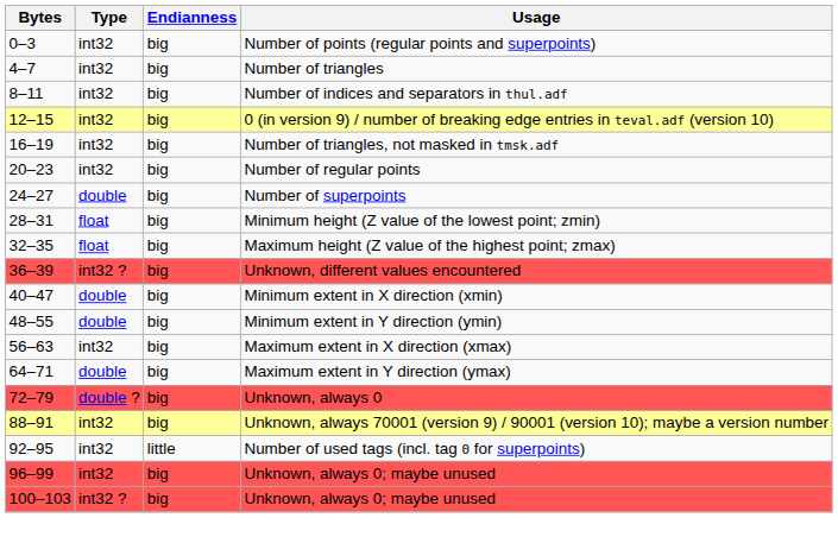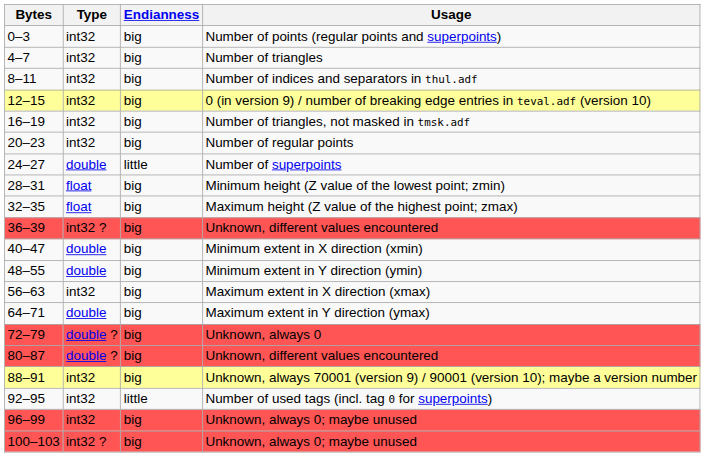 <table class="wikitable">
 <tr>
 <th>Bytes</th>
 <th>Type</th>
 <th><a href='#'>Endianness</a></th>
 <th>Usage</th>
 </tr>
 <tr>
 <td>0–3</td>
 <td>int32</td>
 <td>big</td>
 <td>Number of points (regular points and <a href='#'>superpoints</a>)</td>
 </tr>
 <tr>
 <td>4–7</td>
 <td>int32</td>
 <td>big</td>
 <td>Number of triangles</td>
 </tr>
 <tr>
 <td>8–11</td>
 <td>int32</td>
 <td>big</td>
 <td>Number of indices and separators in <kbd>thul.adf</kbd></td>
 </tr>
 <tr style="background:#FFFF99;">
 <td>12–15</td>
 <td>int32</td>
 <td>big</td>
 <td>0 (in version 9) / number of breaking edge entries in <kbd>teval.adf</kbd> (version 10)</td>
 </tr>
 <tr>
 <td>16–19</td>
 <td>int32</td>
 <td>big</td>
 <td>Number of triangles, not masked in <kbd>tmsk.adf</kbd></td>
 </tr>
 <tr>
 <td>20–23</td>
 <td>int32</td>
 <td>big</td>
 <td>Number of regular points</td>
 </tr>
 <tr>
 <td>24–27</td>
 <td><a href='#'>double</a></td>
-<td>big</td>
+<td>little</td>
 <td>Number of <a href='#'>superpoints</a></td>
 </tr>
 <tr>
 <td>28–31</td>
 <td><a href='#'>float</a></td>
 <td>big</td>
 <td>Minimum height (Z value of the lowest point; zmin)</td>
 </tr>
 <tr>
 <td>32–35</td>
 <td><a href='#'>float</a></td>
 <td>big</td>
 <td>Maximum height (Z value of the highest point; zmax)</td>
 </tr>
 <tr style="background:#FF5555;">
 <td>36–39</td>
 <td>int32 ?</td>
 <td>big</td>
 <td>Unknown, different values encountered</td>
 </tr>
 <tr>
 <td>40–47</td>
 <td><a href='#'>double</a></td>
 <td>big</td>
 <td>Minimum extent in X direction (xmin)</td>
 </tr>
 <tr>
 <td>48–55</td>
 <td><a href='#'>double</a></td>
 <td>big</td>
 <td>Minimum extent in Y direction (ymin)</td>
 </tr>
 <tr>
 <td>56–63</td>
 <td>int32</td>
 <td>big</td>
 <td>Maximum extent in X direction (xmax)</td>
 </tr>
 <tr>
 <td>64–71</td>
 <td><a href='#'>double</a></td>
 <td>big</td>
 <td>Maximum extent in Y direction (ymax)</td>
 </tr>
 <tr style="background:#FF5555;">
 <td>72–79</td>
 <td><a href='#'>double</a> ?</td>
 <td>big</td>
 <td>Unknown, always 0</td>
 </tr>
+<tr style="background:#FF5555;">
+<td>80–87</td>
+<td><a href='#'>double</a> ?</td>
+<td>big</td>
+<td>Unknown, different values encountered</td>
+</tr>
 <tr style="background:#FFFF99;">
 <td>88–91</td>
 <td>int32</td>
 <td>big</td>
 <td>Unknown, always 70001 (version 9) / 90001 (version 10); maybe a version number</td>
 </tr>
 <tr>
 <td>92–95</td>
 <td>int32</td>
 <td>little</td>
 <td>Number of used tags (incl. tag <kbd>0</kbd> for <a href='#'>superpoints</a>)</td>
 </tr>
 <tr style="background:#FF5555;">
 <td>96–99</td>
 <td>int32</td>
 <td>big</td>
 <td>Unknown, always 0; maybe unused</td>
 </tr>
 <tr style="background:#FF5555;">
 <td>100–103</td>
 <td>int32 ?</td>
 <td>big</td>
 <td>Unknown, always 0; maybe unused</td>
 </tr>
 </table>
